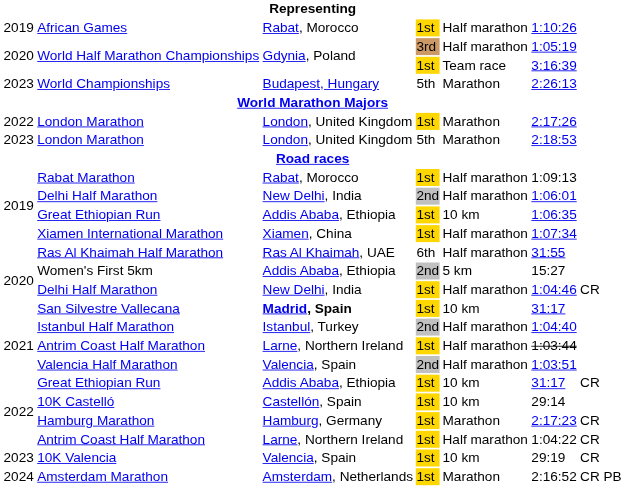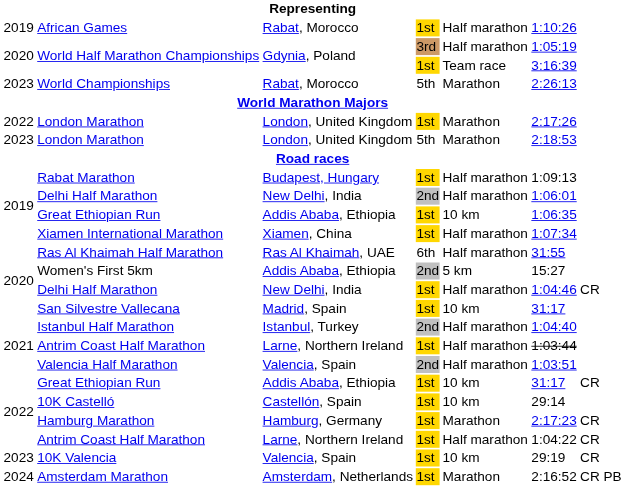 <table>
 <tr>
 <th colspan=7>Representing </th>
 </tr>
 <tr>
 <td>2019</td>
 <td><a href='#'>African Games</a></td>
 <td><a href='#'>Rabat</a>, Morocco</td>
 <td bgcolor=gold>1st</td>
 <td>Half marathon</td>
 <td><a href='#'>1:10:26</a></td>
 <td></td>
 </tr>
 <tr>
 <td rowspan=2>2020</td>
 <td rowspan=2><a href='#'>World Half Marathon Championships</a></td>
 <td rowspan=2><a href='#'>Gdynia</a>, Poland</td>
 <td bgcolor=cc9966>3rd</td>
 <td>Half marathon</td>
 <td><a href='#'>1:05:19</a></td>
 <td></td>
 </tr>
 <tr>
 <td bgcolor=gold>1st</td>
 <td>Team race</td>
 <td><a href='#'>3:16:39</a></td>
 <td></td>
 </tr>
 <tr>
 <td>2023</td>
 <td><a href='#'>World Championships</a></td>
-<td><a href='#'>Budapest, Hungary</a></td>
+<td><a href='#'>Rabat</a>, Morocco</td>
 <td>5th</td>
 <td>Marathon</td>
 <td><a href='#'>2:26:13</a></td>
 <td></td>
 </tr>
 <tr>
 <th colspan=7><a href='#'>World Marathon Majors</a></th>
 </tr>
 <tr>
 <td>2022</td>
 <td><a href='#'>London Marathon</a></td>
 <td><a href='#'>London</a>, United Kingdom</td>
 <td bgcolor=gold>1st</td>
 <td>Marathon</td>
 <td><a href='#'>2:17:26</a></td>
 <td></td>
 </tr>
 <tr>
 <td>2023</td>
 <td><a href='#'>London Marathon</a></td>
 <td><a href='#'>London</a>, United Kingdom</td>
 <td>5th</td>
 <td>Marathon</td>
 <td><a href='#'>2:18:53</a></td>
 <td></td>
 </tr>
 <tr>
 <th colspan=7><a href='#'>Road races</a></th>
 </tr>
 <tr>
 <td rowspan=4>2019</td>
 <td><a href='#'>Rabat Marathon</a></td>
-<td><a href='#'>Rabat</a>, Morocco</td>
+<td><a href='#'>Budapest, Hungary</a></td>
 <td bgcolor=gold>1st</td>
 <td>Half marathon</td>
 <td>1:09:13</td>
 <td></td>
 </tr>
 <tr>
 <td><a href='#'>Delhi Half Marathon</a></td>
 <td><a href='#'>New Delhi</a>, India</td>
 <td bgcolor=silver>2nd</td>
 <td>Half marathon</td>
 <td><a href='#'>1:06:01</a></td>
 <td></td>
 </tr>
 <tr>
 <td><a href='#'>Great Ethiopian Run</a></td>
 <td><a href='#'>Addis Ababa</a>, Ethiopia</td>
 <td bgcolor=gold>1st</td>
 <td>10 km</td>
 <td><a href='#'>1:06:35</a></td>
 <td></td>
 </tr>
 <tr>
 <td><a href='#'>Xiamen International Marathon</a></td>
 <td><a href='#'>Xiamen</a>, China</td>
 <td bgcolor=gold>1st</td>
 <td>Half marathon</td>
 <td><a href='#'>1:07:34</a></td>
 <td></td>
 </tr>
 <tr>
 <td rowspan=4>2020</td>
 <td><a href='#'>Ras Al Khaimah Half Marathon</a></td>
 <td><a href='#'>Ras Al Khaimah</a>, UAE</td>
 <td>6th</td>
 <td>Half marathon</td>
 <td><a href='#'>31:55</a></td>
 <td></td>
 </tr>
 <tr>
 <td>Women's First 5km</td>
 <td><a href='#'>Addis Ababa</a>, Ethiopia</td>
 <td bgcolor=silver>2nd</td>
 <td>5 km</td>
 <td>15:27</td>
 <td></td>
 </tr>
 <tr>
 <td><a href='#'>Delhi Half Marathon</a></td>
 <td><a href='#'>New Delhi</a>, India</td>
 <td bgcolor=gold>1st</td>
 <td>Half marathon</td>
 <td><a href='#'>1:04:46</a></td>
 <td>CR</td>
 </tr>
 <tr>
 <td><a href='#'>San Silvestre Vallecana</a></td>
-<td><strong><a href='#'>Madrid</a>, Spain</strong></td>
+<td><a href='#'>Madrid</a>, Spain</td>
 <td bgcolor=gold>1st</td>
 <td>10 km</td>
 <td><a href='#'>31:17</a></td>
 <td></td>
 </tr>
 <tr>
 <td rowspan=3>2021</td>
 <td><a href='#'>Istanbul Half Marathon</a></td>
 <td><a href='#'>Istanbul</a>, Turkey</td>
 <td bgcolor=silver>2nd</td>
 <td>Half marathon</td>
 <td><a href='#'>1:04:40</a></td>
 <td></td>
 </tr>
 <tr>
 <td><a href='#'>Antrim Coast Half Marathon</a></td>
 <td><a href='#'>Larne</a>, Northern Ireland</td>
 <td bgcolor=gold>1st</td>
 <td>Half marathon</td>
 <td><s>1:03:44</s></td>
 <td></td>
 </tr>
 <tr>
 <td><a href='#'>Valencia Half Marathon</a></td>
 <td><a href='#'>Valencia</a>, Spain</td>
 <td bgcolor=silver>2nd</td>
 <td>Half marathon</td>
 <td><a href='#'>1:03:51</a></td>
 <td></td>
 </tr>
 <tr>
 <td rowspan=4>2022</td>
 <td><a href='#'>Great Ethiopian Run</a></td>
 <td><a href='#'>Addis Ababa</a>, Ethiopia</td>
 <td bgcolor=gold>1st</td>
 <td>10 km</td>
 <td><a href='#'>31:17</a></td>
 <td>CR</td>
 </tr>
 <tr>
 <td><a href='#'>10K Castelló</a></td>
 <td><a href='#'>Castellón</a>, Spain</td>
 <td bgcolor=gold>1st</td>
 <td>10 km</td>
 <td>29:14</td>
 <td><strong></strong></td>
 </tr>
 <tr>
 <td><a href='#'>Hamburg Marathon</a></td>
 <td><a href='#'>Hamburg</a>, Germany</td>
 <td bgcolor=gold>1st</td>
 <td>Marathon</td>
 <td><a href='#'>2:17:23</a></td>
 <td>CR </td>
 </tr>
 <tr>
 <td><a href='#'>Antrim Coast Half Marathon</a></td>
 <td><a href='#'>Larne</a>, Northern Ireland</td>
 <td bgcolor=gold>1st</td>
 <td>Half marathon</td>
 <td>1:04:22</td>
 <td>CR</td>
 </tr>
 <tr>
 <td>2023</td>
 <td><a href='#'>10K Valencia</a></td>
 <td><a href='#'>Valencia</a>, Spain</td>
 <td bgcolor=gold>1st</td>
 <td>10 km</td>
 <td>29:19</td>
 <td>CR</td>
 </tr>
 <tr>
 <td>2024</td>
 <td><a href='#'>Amsterdam Marathon</a></td>
 <td><a href='#'>Amsterdam</a>, Netherlands</td>
 <td bgcolor=gold>1st</td>
 <td>Marathon</td>
 <td>2:16:52</td>
 <td>CR PB</td>
 </tr>
 </table>
